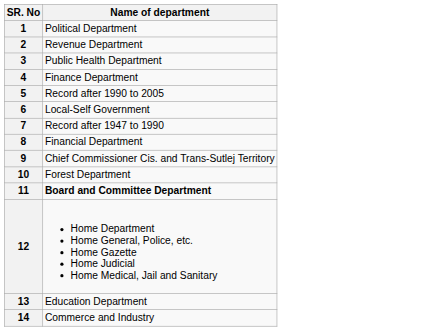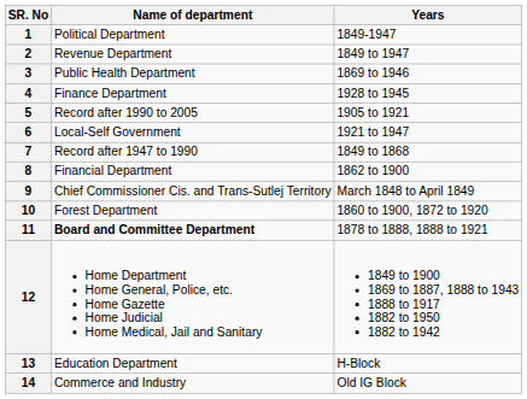 <table class="wikitable">
 <tr>
 <th>SR. No</th>
 <th>Name of department</th>
+<th>Years</th>
 </tr>
 <tr>
 <th>1</th>
 <td>Political Department</td>
+<td>1849-1947</td>
 </tr>
 <tr>
 <th>2</th>
 <td>Revenue Department</td>
+<td>1849 to 1947</td>
 </tr>
 <tr>
 <th>3</th>
 <td>Public Health Department</td>
+<td>1869 to 1946</td>
 </tr>
 <tr>
 <th>4</th>
 <td>Finance Department</td>
+<td>1928 to 1945</td>
 </tr>
 <tr>
 <th>5</th>
 <td>Record after 1990 to 2005</td>
+<td>1905 to 1921</td>
 </tr>
 <tr>
 <th>6</th>
 <td>Local-Self Government</td>
+<td>1921 to 1947</td>
 </tr>
 <tr>
 <th>7</th>
 <td>Record after 1947 to 1990</td>
+<td>1849 to 1868</td>
 </tr>
 <tr>
 <th>8</th>
 <td>Financial Department</td>
+<td>1862 to 1900</td>
 </tr>
 <tr>
 <th>9</th>
 <td>Chief Commissioner Cis. and Trans-Sutlej Territory</td>
+<td>March 1848 to April 1849</td>
 </tr>
 <tr>
 <th>10</th>
 <td>Forest Department</td>
+<td>1860 to 1900, 1872 to 1920</td>
 </tr>
 <tr>
 <th>11</th>
 <td><strong>Board and Committee Department</strong></td>
+<td>1878 to 1888, 1888 to 1921</td>
 </tr>
 <tr>
 <th>12</th>
 <td><br><ul><li>Home Department</li><li>Home General, Police, etc.</li><li>Home Gazette</li><li>Home Judicial</li><li>Home Medical, Jail and Sanitary</li></ul></td>
+<td><br><ul><li>1849 to 1900</li><li>1869 to 1887, 1888 to 1943</li><li>1888 to 1917</li><li>1882 to 1950</li><li>1882 to 1942</li></ul></td>
 </tr>
 <tr>
 <th>13</th>
 <td>Education Department</td>
+<td>H-Block</td>
 </tr>
 <tr>
 <th>14</th>
 <td>Commerce and Industry</td>
+<td>Old IG Block</td>
 </tr>
 </table>
